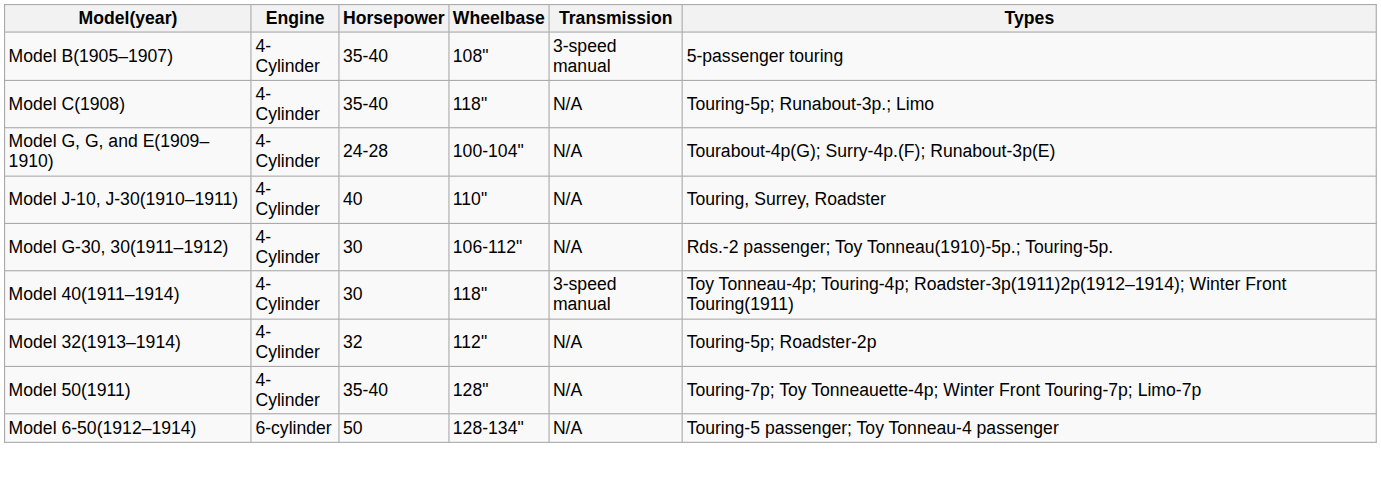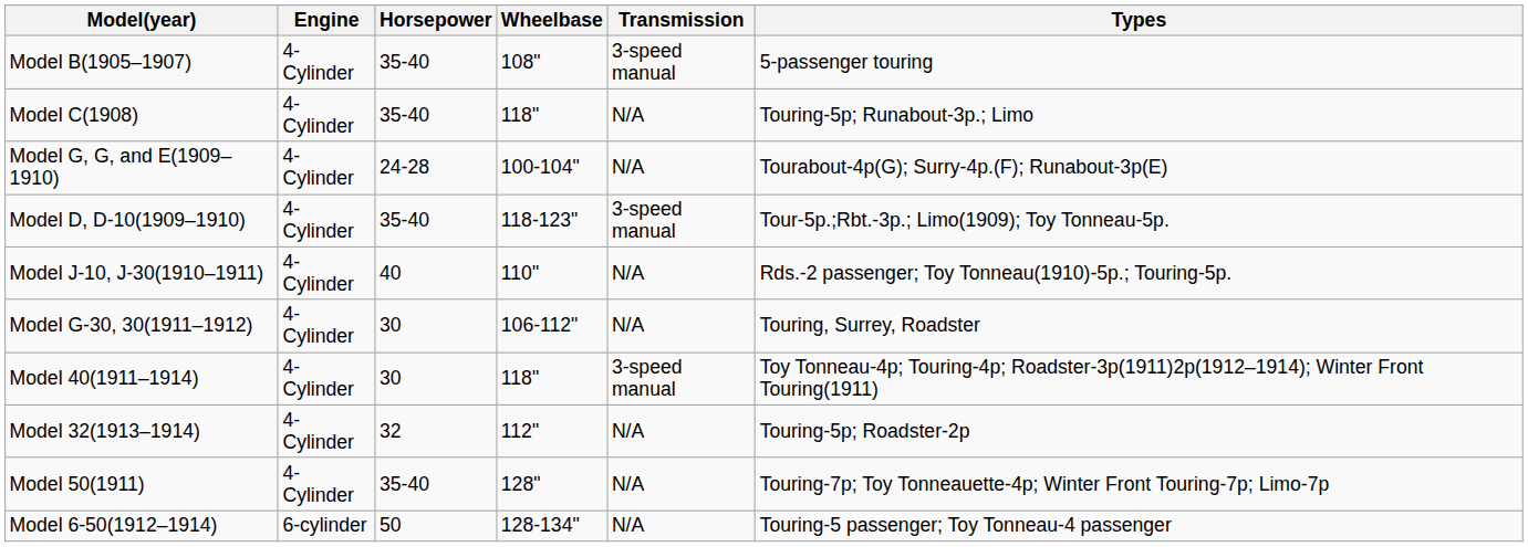 <table class="wikitable">
 <tr>
 <th>Model(year)</th>
 <th>Engine</th>
 <th>Horsepower</th>
 <th>Wheelbase</th>
 <th>Transmission</th>
 <th>Types</th>
 </tr>
 <tr>
 <td>Model B(1905–1907)</td>
 <td>4-Cylinder</td>
 <td>35-40</td>
 <td>108"</td>
 <td>3-speed manual</td>
 <td>5-passenger touring</td>
 </tr>
 <tr>
 <td>Model C(1908)</td>
 <td>4-Cylinder</td>
 <td>35-40</td>
 <td>118"</td>
 <td>N/A</td>
 <td>Touring-5p; Runabout-3p.; Limo</td>
 </tr>
 <tr>
 <td>Model G, G, and E(1909–1910)</td>
 <td>4-Cylinder</td>
 <td>24-28</td>
 <td>100-104"</td>
 <td>N/A</td>
 <td>Tourabout-4p(G); Surry-4p.(F); Runabout-3p(E)</td>
 </tr>
 <tr>
+<td>Model D, D-10(1909–1910)</td>
+<td>4-Cylinder</td>
+<td>35-40</td>
+<td>118-123"</td>
+<td>3-speed manual</td>
+<td>Tour-5p.;Rbt.-3p.; Limo(1909); Toy Tonneau-5p.</td>
+</tr>
+<tr>
 <td>Model J-10, J-30(1910–1911)</td>
 <td>4-Cylinder</td>
 <td>40</td>
 <td>110"</td>
 <td>N/A</td>
-<td>Touring, Surrey, Roadster</td>
+<td>Rds.-2 passenger; Toy Tonneau(1910)-5p.; Touring-5p.</td>
 </tr>
 <tr>
 <td>Model G-30, 30(1911–1912)</td>
 <td>4-Cylinder</td>
 <td>30</td>
 <td>106-112"</td>
 <td>N/A</td>
-<td>Rds.-2 passenger; Toy Tonneau(1910)-5p.; Touring-5p.</td>
+<td>Touring, Surrey, Roadster</td>
 </tr>
 <tr>
 <td>Model 40(1911–1914)</td>
 <td>4-Cylinder</td>
 <td>30</td>
 <td>118"</td>
 <td>3-speed manual</td>
 <td>Toy Tonneau-4p; Touring-4p; Roadster-3p(1911)2p(1912–1914); Winter Front Touring(1911)</td>
 </tr>
 <tr>
 <td>Model 32(1913–1914)</td>
 <td>4-Cylinder</td>
 <td>32</td>
 <td>112"</td>
 <td>N/A</td>
 <td>Touring-5p; Roadster-2p</td>
 </tr>
 <tr>
 <td>Model 50(1911)</td>
 <td>4-Cylinder</td>
 <td>35-40</td>
 <td>128"</td>
 <td>N/A</td>
 <td>Touring-7p; Toy Tonneauette-4p; Winter Front Touring-7p; Limo-7p</td>
 </tr>
 <tr>
 <td>Model 6-50(1912–1914)</td>
 <td>6-cylinder</td>
 <td>50</td>
 <td>128-134"</td>
 <td>N/A</td>
 <td>Touring-5 passenger; Toy Tonneau-4 passenger</td>
 </tr>
 </table>
